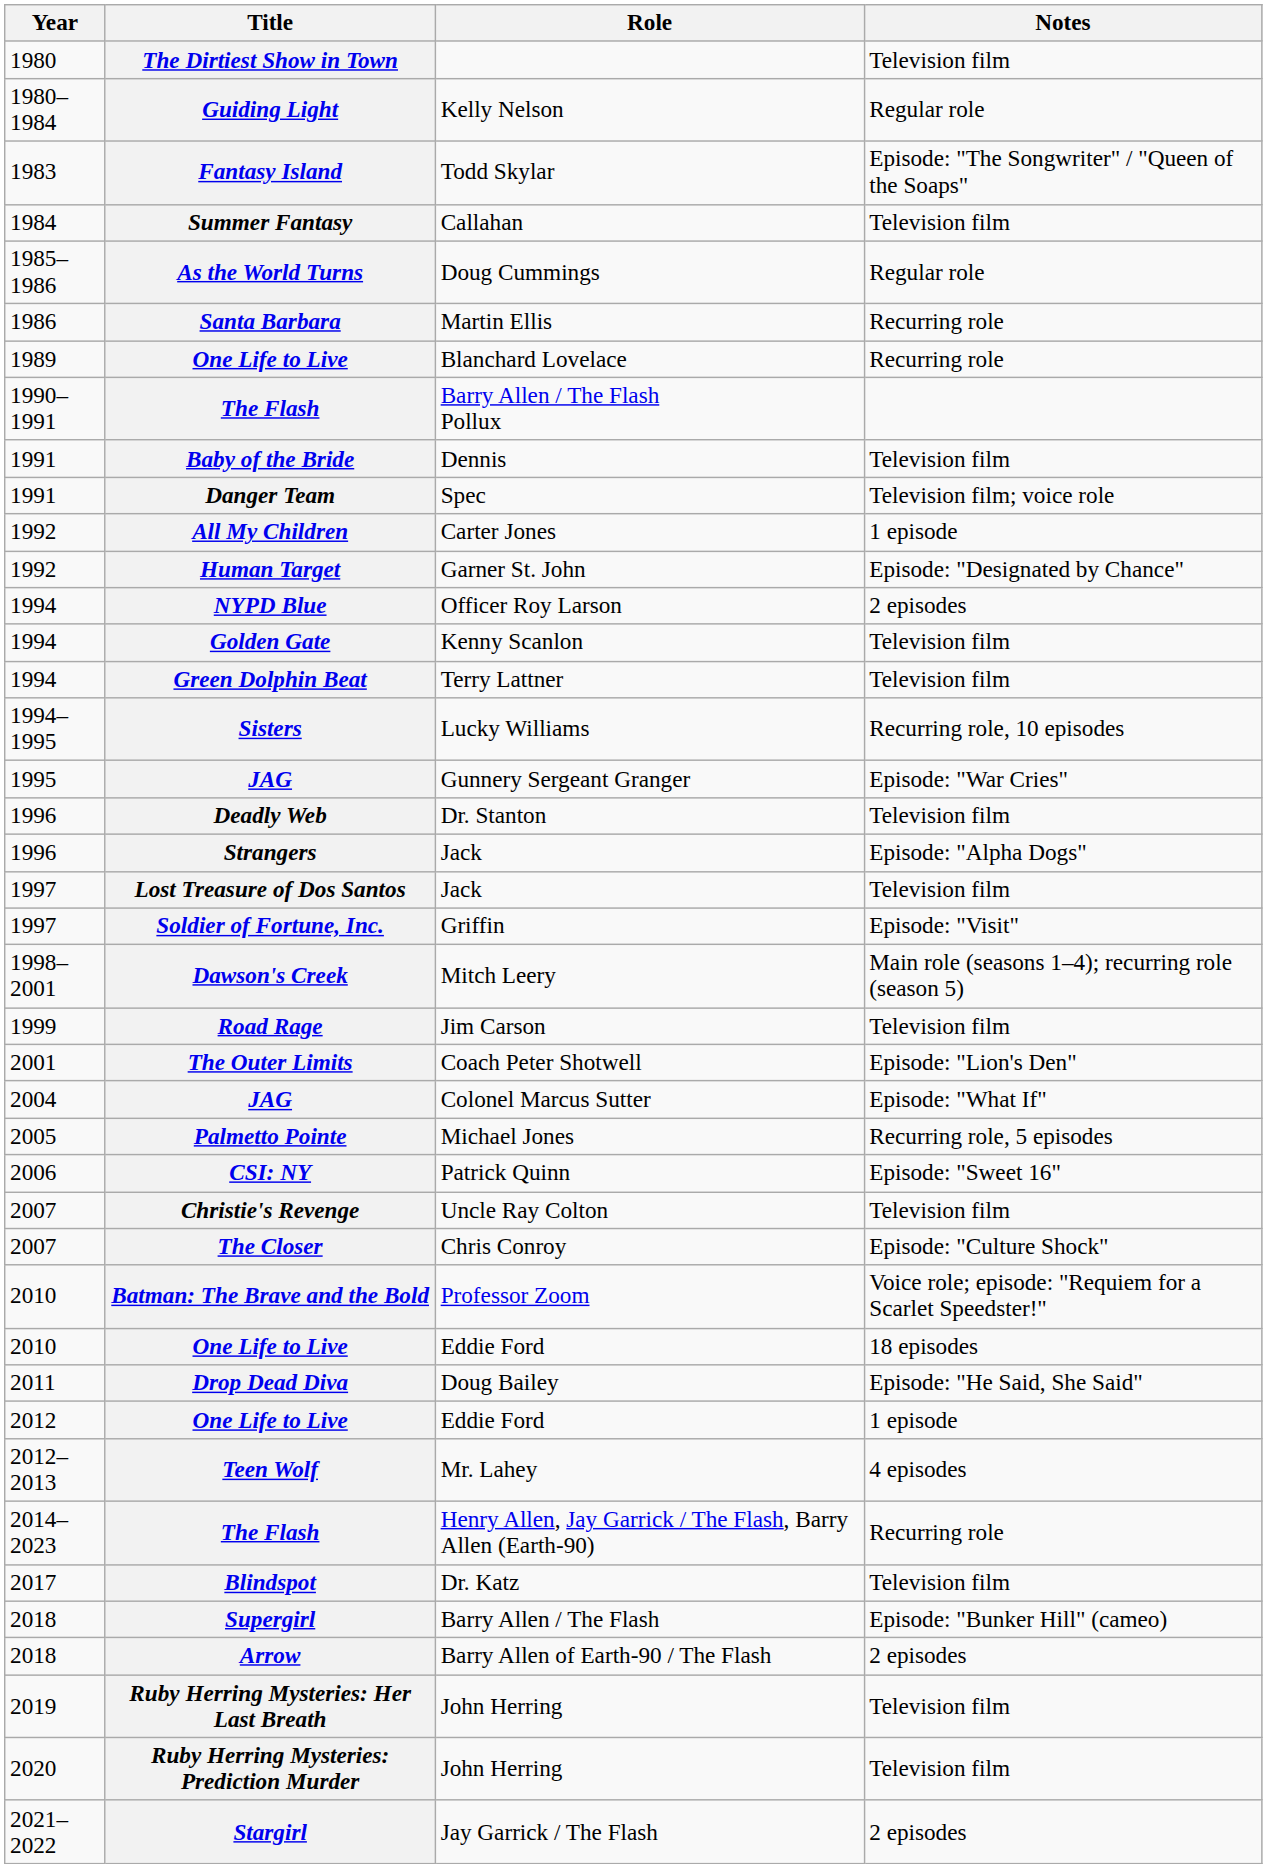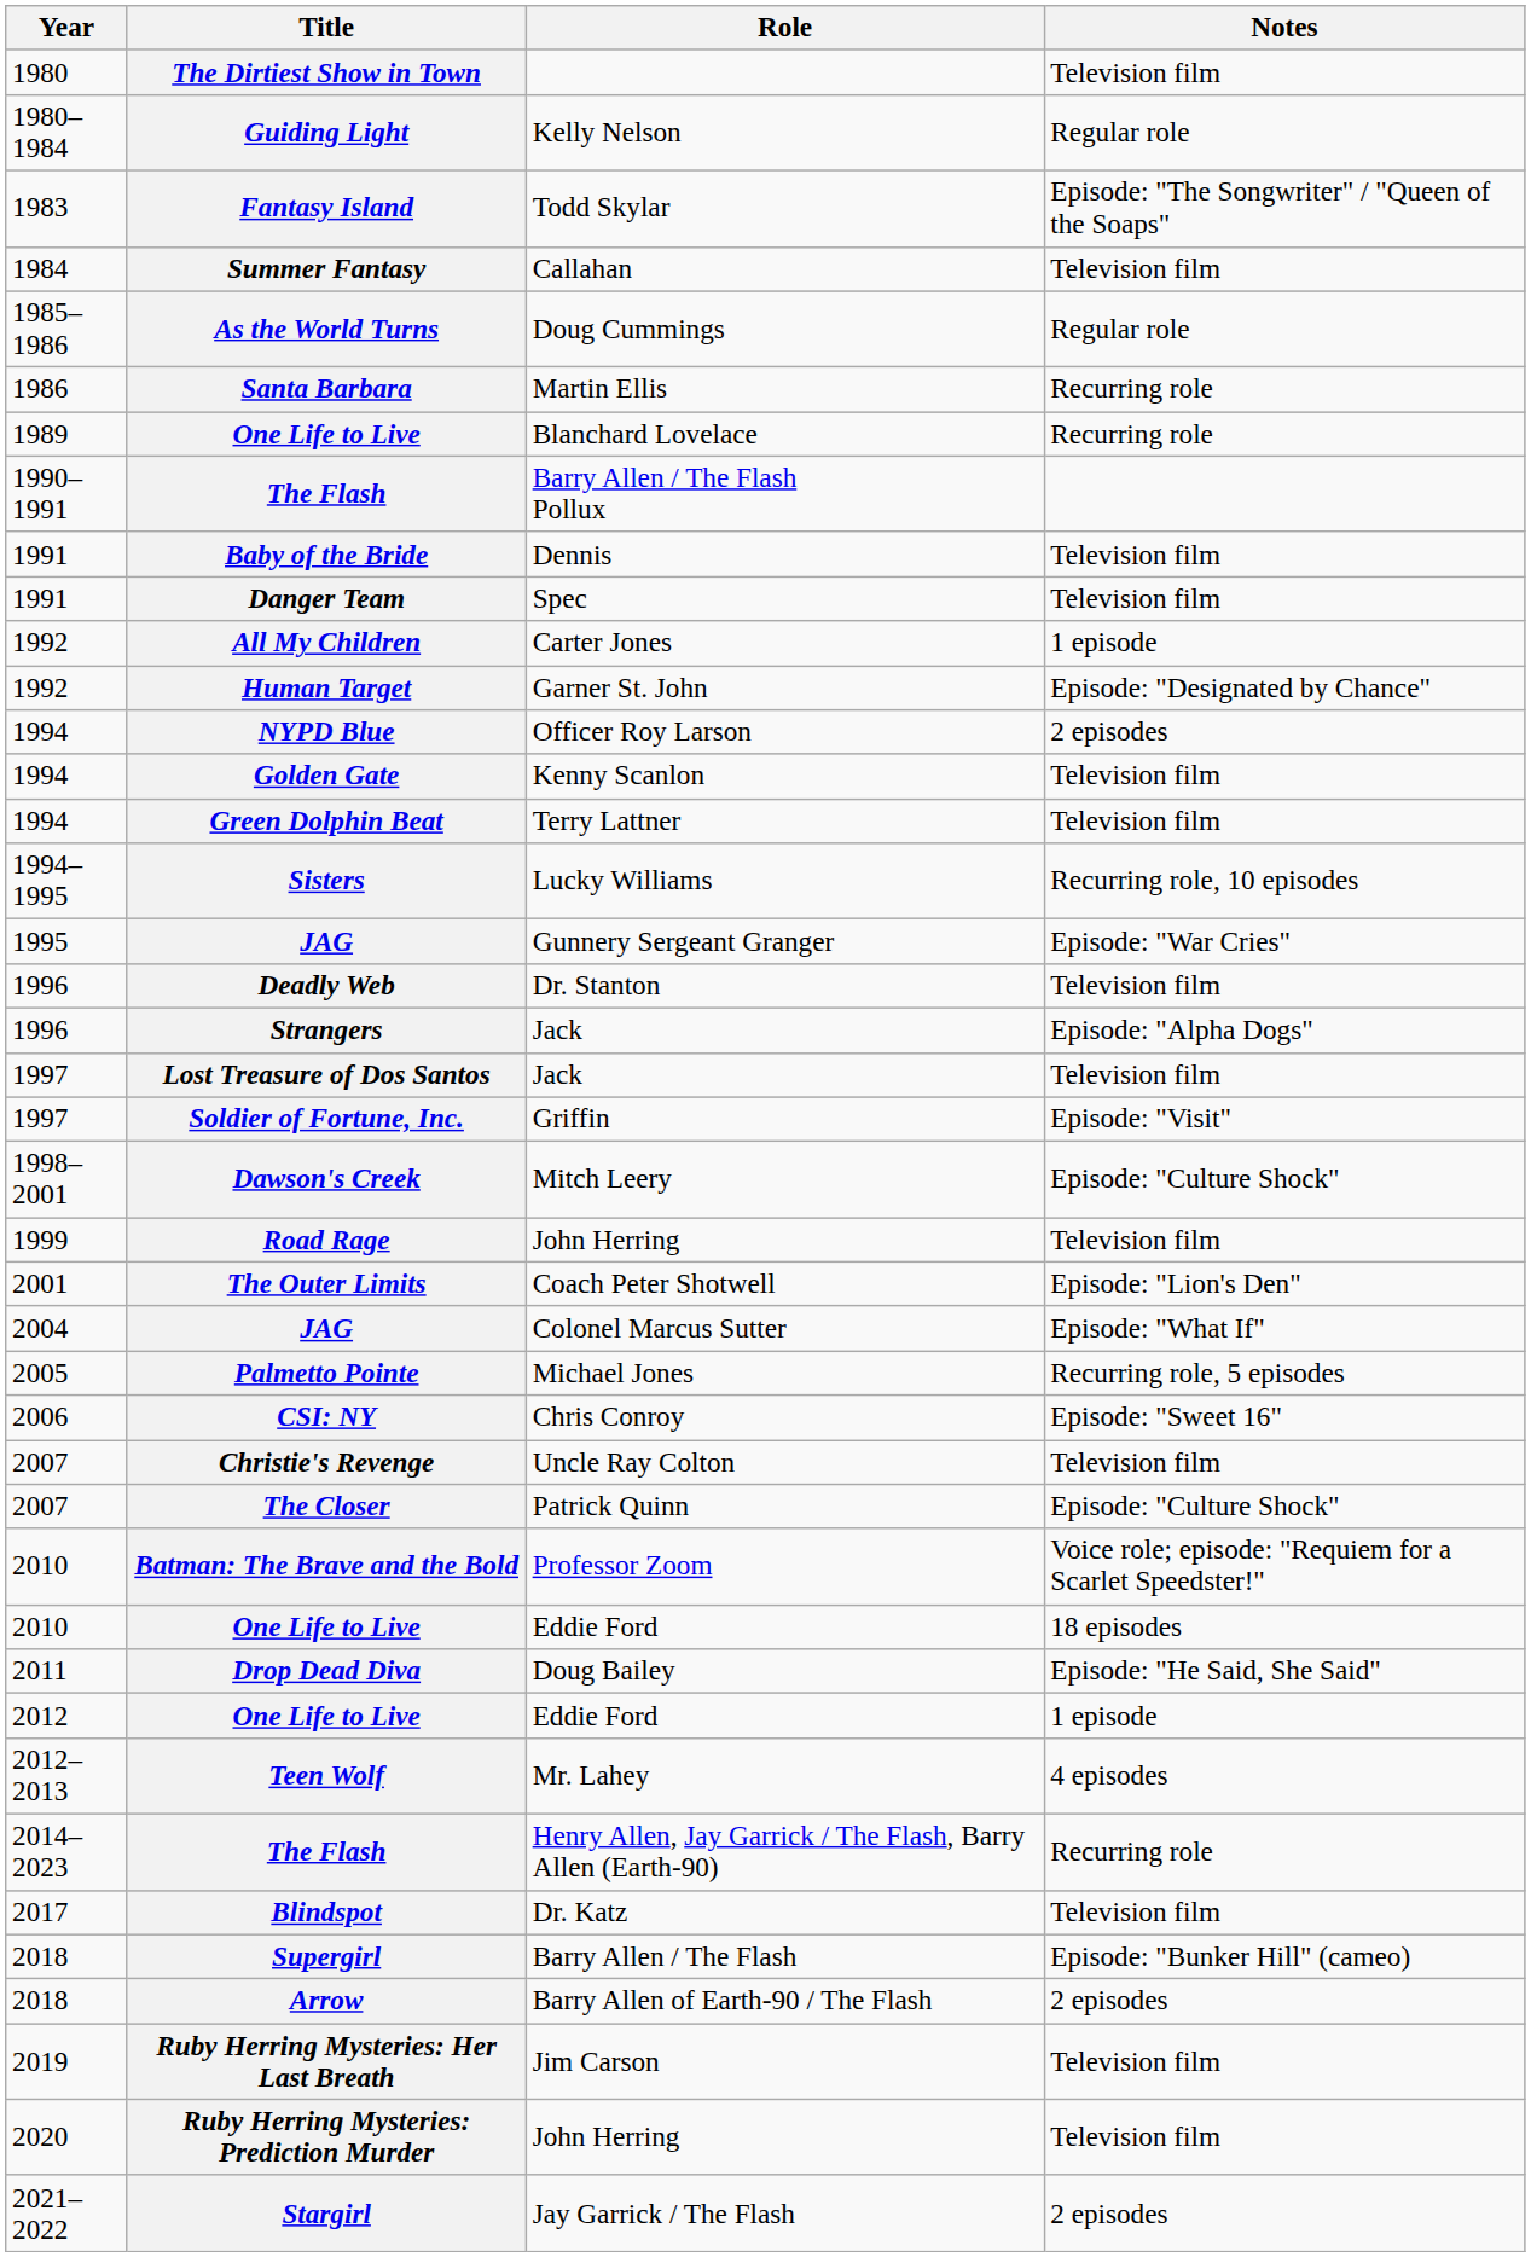 <table class="wikitable plainrowheaders sortable">
 <tr>
 <th scope="col">Year</th>
 <th scope="col">Title</th>
 <th scope="col">Role</th>
 <th scope="col" class="unsortable">Notes</th>
 </tr>
 <tr>
 <td>1980</td>
 <th scope="row"><em><a href='#'>The Dirtiest Show in Town</a></em></th>
 <td></td>
 <td>Television film</td>
 </tr>
 <tr>
 <td>1980–1984</td>
 <th scope="row"><em><a href='#'>Guiding Light</a></em></th>
 <td>Kelly Nelson</td>
 <td>Regular role</td>
 </tr>
 <tr>
 <td>1983</td>
 <th scope="row"><em><a href='#'>Fantasy Island</a></em></th>
 <td>Todd Skylar</td>
 <td>Episode: "The Songwriter" / "Queen of the Soaps"</td>
 </tr>
 <tr>
 <td>1984</td>
 <th scope="row"><em>Summer Fantasy</em></th>
 <td>Callahan</td>
 <td>Television film</td>
 </tr>
 <tr>
 <td>1985–1986</td>
 <th scope="row"><em><a href='#'>As the World Turns</a></em></th>
 <td>Doug Cummings</td>
 <td>Regular role</td>
 </tr>
 <tr>
 <td>1986</td>
 <th scope="row"><em><a href='#'>Santa Barbara</a></em></th>
 <td>Martin Ellis</td>
 <td>Recurring role</td>
 </tr>
 <tr>
 <td>1989</td>
 <th scope="row"><em><a href='#'>One Life to Live</a></em></th>
 <td>Blanchard Lovelace</td>
 <td>Recurring role</td>
 </tr>
 <tr>
 <td>1990–1991</td>
 <th scope="row"><em><a href='#'>The Flash</a></em></th>
 <td><a href='#'>Barry Allen / The Flash</a><br>Pollux</td>
 <td></td>
 </tr>
 <tr>
 <td>1991</td>
 <th scope="row"><em><a href='#'>Baby of the Bride</a></em></th>
 <td>Dennis</td>
 <td>Television film</td>
 </tr>
 <tr>
 <td>1991</td>
 <th scope="row"><em>Danger Team</em></th>
 <td>Spec</td>
-<td>Television film; voice role</td>
+<td>Television film</td>
 </tr>
 <tr>
 <td>1992</td>
 <th scope="row"><em><a href='#'>All My Children</a></em></th>
 <td>Carter Jones</td>
 <td>1 episode</td>
 </tr>
 <tr>
 <td>1992</td>
 <th scope="row"><em><a href='#'>Human Target</a></em></th>
 <td>Garner St. John</td>
 <td>Episode: "Designated by Chance"</td>
 </tr>
 <tr>
 <td>1994</td>
 <th scope="row"><em><a href='#'>NYPD Blue</a></em></th>
 <td>Officer Roy Larson</td>
 <td>2 episodes</td>
 </tr>
 <tr>
 <td>1994</td>
 <th scope="row"><em><a href='#'>Golden Gate</a></em></th>
 <td>Kenny Scanlon</td>
 <td>Television film</td>
 </tr>
 <tr>
 <td>1994</td>
 <th scope="row"><em><a href='#'>Green Dolphin Beat</a></em></th>
 <td>Terry Lattner</td>
 <td>Television film</td>
 </tr>
 <tr>
 <td>1994–1995</td>
 <th scope="row"><em><a href='#'>Sisters</a></em></th>
 <td>Lucky Williams</td>
 <td>Recurring role, 10 episodes</td>
 </tr>
 <tr>
 <td>1995</td>
 <th scope="row"><em><a href='#'>JAG</a></em></th>
 <td>Gunnery Sergeant Granger</td>
 <td>Episode: "War Cries"</td>
 </tr>
 <tr>
 <td>1996</td>
 <th scope="row"><em>Deadly Web</em></th>
 <td>Dr. Stanton</td>
 <td>Television film</td>
 </tr>
 <tr>
 <td>1996</td>
 <th scope="row"><em>Strangers</em></th>
 <td>Jack</td>
 <td>Episode: "Alpha Dogs"</td>
 </tr>
 <tr>
 <td>1997</td>
 <th scope="row"><em>Lost Treasure of Dos Santos</em></th>
 <td>Jack</td>
 <td>Television film</td>
 </tr>
 <tr>
 <td>1997</td>
 <th scope="row"><em><a href='#'>Soldier of Fortune, Inc.</a></em></th>
 <td>Griffin</td>
 <td>Episode: "Visit"</td>
 </tr>
 <tr>
 <td>1998–2001</td>
 <th scope="row"><em><a href='#'>Dawson's Creek</a></em></th>
 <td>Mitch Leery</td>
-<td>Main role (seasons 1–4); recurring role (season 5)</td>
+<td>Episode: "Culture Shock"</td>
 </tr>
 <tr>
 <td>1999</td>
 <th scope="row"><em><a href='#'>Road Rage</a></em></th>
-<td>Jim Carson</td>
+<td>John Herring</td>
 <td>Television film</td>
 </tr>
 <tr>
 <td>2001</td>
 <th scope="row"><em><a href='#'>The Outer Limits</a></em></th>
 <td>Coach Peter Shotwell</td>
 <td>Episode: "Lion's Den"</td>
 </tr>
 <tr>
 <td>2004</td>
 <th scope="row"><em><a href='#'>JAG</a></em></th>
 <td>Colonel Marcus Sutter</td>
 <td>Episode: "What If"</td>
 </tr>
 <tr>
 <td>2005</td>
 <th scope="row"><em><a href='#'>Palmetto Pointe</a></em></th>
 <td>Michael Jones</td>
 <td>Recurring role, 5 episodes</td>
 </tr>
 <tr>
 <td>2006</td>
 <th scope="row"><em><a href='#'>CSI: NY</a></em></th>
-<td>Patrick Quinn</td>
+<td>Chris Conroy</td>
 <td>Episode: "Sweet 16"</td>
 </tr>
 <tr>
 <td>2007</td>
 <th scope="row"><em>Christie's Revenge</em></th>
 <td>Uncle Ray Colton</td>
 <td>Television film</td>
 </tr>
 <tr>
 <td>2007</td>
 <th scope="row"><em><a href='#'>The Closer</a></em></th>
-<td>Chris Conroy</td>
+<td>Patrick Quinn</td>
 <td>Episode: "Culture Shock"</td>
 </tr>
 <tr>
 <td>2010</td>
 <th scope="row"><em><a href='#'>Batman: The Brave and the Bold</a></em></th>
 <td><a href='#'>Professor Zoom</a></td>
 <td>Voice role; episode: "Requiem for a Scarlet Speedster!"</td>
 </tr>
 <tr>
 <td>2010</td>
 <th scope="row"><em><a href='#'>One Life to Live</a></em></th>
 <td>Eddie Ford</td>
 <td>18 episodes</td>
 </tr>
 <tr>
 <td>2011</td>
 <th scope="row"><em><a href='#'>Drop Dead Diva</a></em></th>
 <td>Doug Bailey</td>
 <td>Episode: "He Said, She Said"</td>
 </tr>
 <tr>
 <td>2012</td>
 <th scope="row"><em><a href='#'>One Life to Live</a></em></th>
 <td>Eddie Ford</td>
 <td>1 episode</td>
 </tr>
 <tr>
 <td>2012–2013</td>
 <th scope="row"><em><a href='#'>Teen Wolf</a></em></th>
 <td>Mr. Lahey</td>
 <td>4 episodes</td>
 </tr>
 <tr>
 <td>2014–2023</td>
 <th scope="row"><em><a href='#'>The Flash</a></em></th>
 <td><a href='#'>Henry Allen</a>, <a href='#'>Jay Garrick / The Flash</a>, Barry Allen (Earth-90)</td>
 <td>Recurring role</td>
 </tr>
 <tr>
 <td>2017</td>
 <th scope="row"><em><a href='#'>Blindspot</a></em></th>
 <td>Dr. Katz</td>
 <td>Television film</td>
 </tr>
 <tr>
 <td>2018</td>
 <th scope="row"><em><a href='#'>Supergirl</a></em></th>
 <td>Barry Allen / The Flash</td>
 <td>Episode: "Bunker Hill" (cameo)</td>
 </tr>
 <tr>
 <td>2018</td>
 <th scope="row"><em><a href='#'>Arrow</a></em></th>
 <td>Barry Allen of Earth-90 / The Flash</td>
 <td>2 episodes</td>
 </tr>
 <tr>
 <td>2019</td>
 <th scope="row"><em>Ruby Herring Mysteries: Her Last Breath </em></th>
-<td>John Herring</td>
+<td>Jim Carson</td>
 <td>Television film</td>
 </tr>
 <tr>
 <td>2020</td>
 <th scope="row"><em>Ruby Herring Mysteries: Prediction Murder </em></th>
 <td>John Herring</td>
 <td>Television film</td>
 </tr>
 <tr>
 <td>2021–2022</td>
 <th scope="row"><em><a href='#'>Stargirl</a> </em></th>
 <td>Jay Garrick / The Flash</td>
 <td>2 episodes</td>
 </tr>
 </table>
